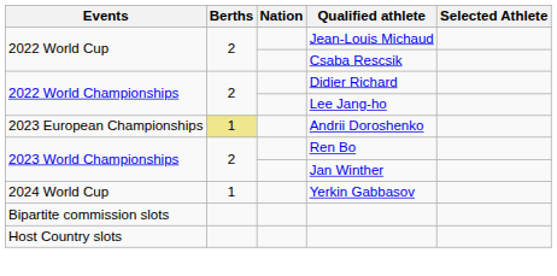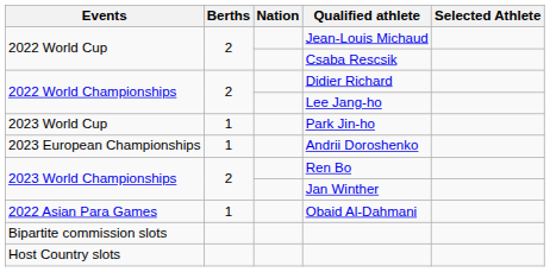 <table class="wikitable">
 <tr>
 <th>Events</th>
 <th>Berths</th>
 <th>Nation</th>
 <th>Qualified athlete</th>
 <th>Selected Athlete</th>
 </tr>
 <tr>
 <td rowspan="2">2022 World Cup</td>
 <td rowspan="2" align=center>2</td>
 <td></td>
 <td><a href='#'>Jean-Louis Michaud</a></td>
 <td></td>
 </tr>
 <tr>
 <td></td>
 <td><a href='#'>Csaba Rescsik</a></td>
 <td></td>
 </tr>
 <tr>
 <td rowspan="2"><a href='#'>2022 World Championships</a></td>
 <td rowspan="2" align=center>2</td>
 <td></td>
 <td><a href='#'>Didier Richard</a></td>
 <td></td>
 </tr>
 <tr>
 <td></td>
 <td><a href='#'>Lee Jang-ho</a></td>
 <td></td>
 </tr>
 <tr>
+<td>2023 World Cup</td>
+<td align=center>1</td>
+<td></td>
+<td><a href='#'>Park Jin-ho</a></td>
+<td></td>
+</tr>
+<tr>
 <td>2023 European Championships</td>
-<td align=center style="background: khaki;">1</td>
+<td align=center>1</td>
 <td></td>
 <td><a href='#'>Andrii Doroshenko</a></td>
 <td></td>
 </tr>
 <tr>
 <td rowspan="2"><a href='#'>2023 World Championships</a></td>
 <td rowspan="2" align=center>2</td>
 <td></td>
 <td><a href='#'>Ren Bo</a></td>
 <td></td>
 </tr>
 <tr>
 <td></td>
 <td><a href='#'>Jan Winther</a></td>
 <td></td>
 </tr>
 <tr>
-<td>2024 World Cup</td>
+<td><a href='#'>2022 Asian Para Games</a></td>
 <td align=center>1</td>
 <td></td>
-<td><a href='#'>Yerkin Gabbasov</a></td>
+<td><a href='#'>Obaid Al-Dahmani</a></td>
 <td></td>
 </tr>
 <tr>
 <td>Bipartite commission slots</td>
 <td></td>
 <td></td>
 <td></td>
 <td></td>
 </tr>
 <tr>
 <td>Host Country slots</td>
 <td></td>
 <td></td>
 <td></td>
 <td></td>
 </tr>
 </table>
